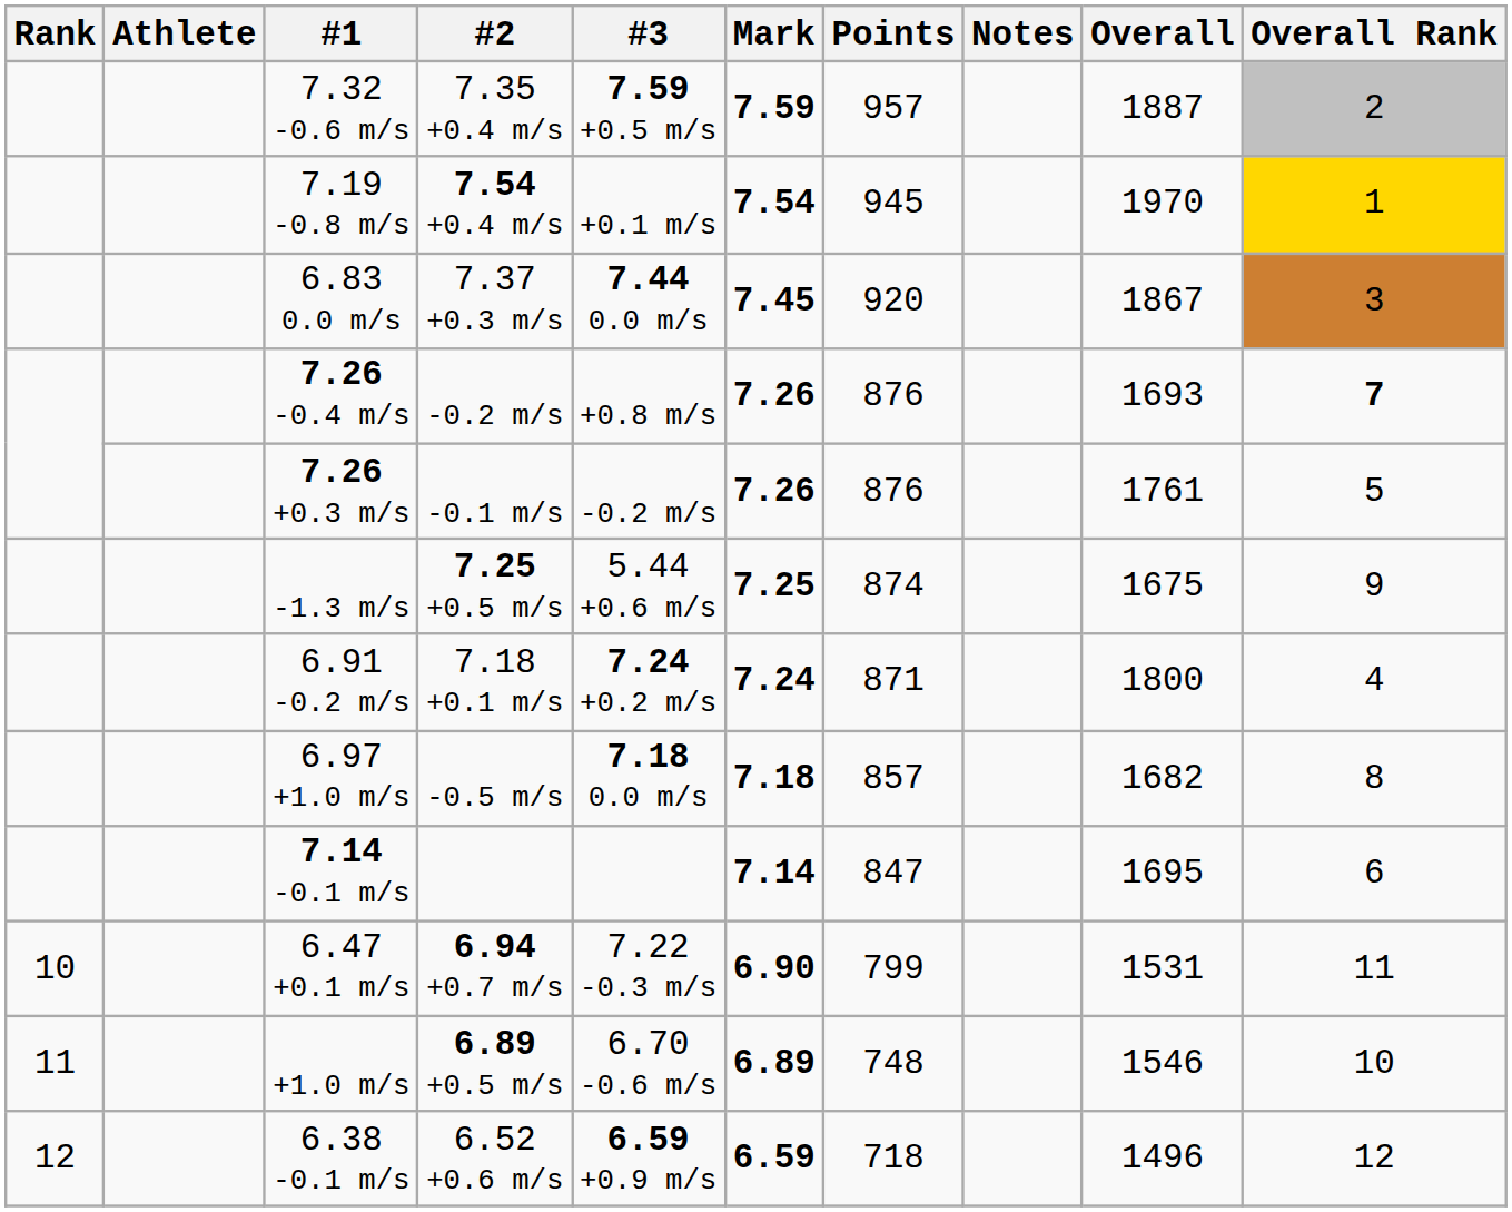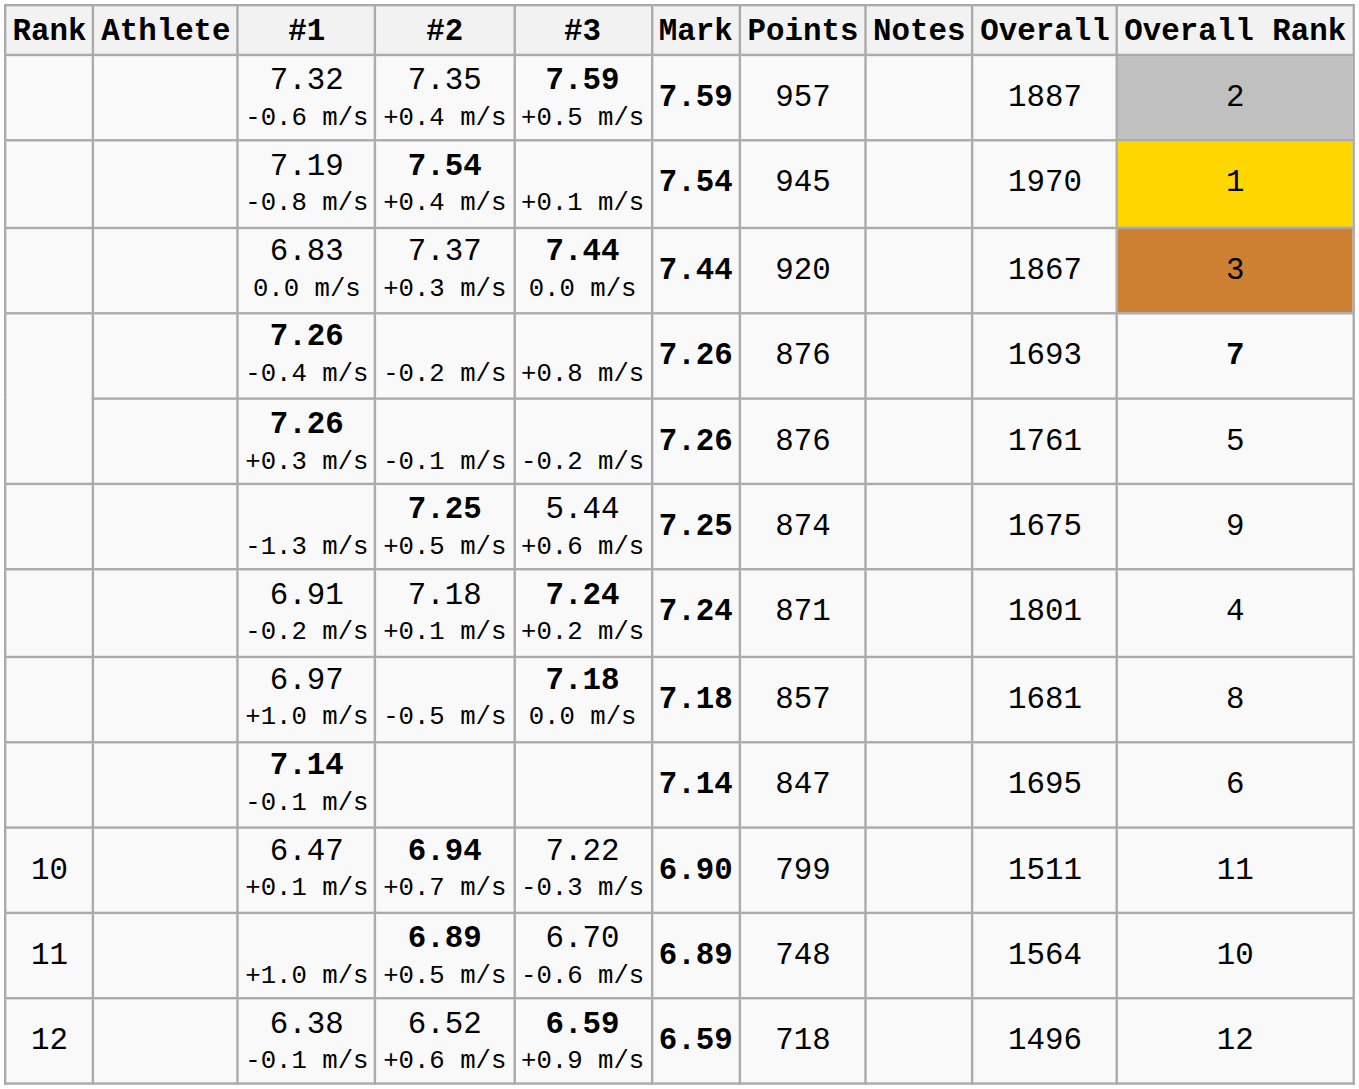 <table class="wikitable sortable" style="text-align:center">
 <tr>
 <th>Rank</th>
 <th>Athlete</th>
 <th>#1</th>
 <th>#2</th>
 <th>#3</th>
 <th>Mark</th>
 <th>Points</th>
 <th>Notes</th>
 <th>Overall</th>
 <th>Overall Rank</th>
 </tr>
 <tr>
 <td></td>
 <td align="left"></td>
 <td>7.32<br><small>-0.6 m/s</small></td>
 <td>7.35<br><small>+0.4 m/s</small></td>
 <td><strong>7.59</strong><br><small>+0.5 m/s</small></td>
 <td><strong>7.59</strong></td>
 <td>957</td>
 <td></td>
 <td>1887</td>
 <td style="background-color:#c0c0c0">2</td>
 </tr>
 <tr>
 <td></td>
 <td align="left"></td>
 <td>7.19<br><small>-0.8 m/s</small></td>
 <td><strong>7.54</strong><br><small>+0.4 m/s</small></td>
 <td><br><small>+0.1 m/s</small></td>
 <td><strong>7.54</strong></td>
 <td>945</td>
 <td></td>
 <td>1970</td>
 <td style="background-color:#ffd700">1</td>
 </tr>
 <tr>
 <td></td>
 <td align="left"></td>
 <td>6.83<br><small>0.0 m/s</small></td>
 <td>7.37<br><small>+0.3 m/s</small></td>
 <td><strong>7.44</strong><br><small>0.0 m/s</small></td>
-<td><strong>7.45</strong></td>
+<td><strong>7.44</strong></td>
 <td>920</td>
 <td></td>
 <td>1867</td>
 <td style="background-color:#cd7f32">3</td>
 </tr>
 <tr>
 <td rowspan=2></td>
 <td align="left"></td>
 <td><strong>7.26</strong><br><small>-0.4 m/s</small></td>
 <td><br><small>-0.2 m/s</small></td>
 <td><br><small>+0.8 m/s</small></td>
 <td><strong>7.26</strong></td>
 <td>876</td>
 <td></td>
 <td>1693</td>
 <td><strong>7</strong></td>
 </tr>
 <tr>
 <td align="left"></td>
 <td><strong>7.26</strong><br><small>+0.3 m/s</small></td>
 <td><br><small>-0.1 m/s</small></td>
 <td><br><small>-0.2 m/s</small></td>
 <td><strong>7.26</strong></td>
 <td>876</td>
 <td></td>
 <td>1761</td>
 <td>5</td>
 </tr>
 <tr>
 <td></td>
 <td align="left"></td>
 <td><br><small>-1.3 m/s</small></td>
 <td><strong>7.25</strong><br><small>+0.5 m/s</small></td>
 <td>5.44<br><small>+0.6 m/s</small></td>
 <td><strong>7.25</strong></td>
 <td>874</td>
 <td></td>
 <td>1675</td>
 <td>9</td>
 </tr>
 <tr>
 <td></td>
 <td align="left"></td>
 <td>6.91<br><small>-0.2 m/s</small></td>
 <td>7.18<br><small>+0.1 m/s</small></td>
 <td><strong>7.24</strong><br><small>+0.2 m/s</small></td>
 <td><strong>7.24</strong></td>
 <td>871</td>
 <td></td>
-<td>1800</td>
+<td>1801</td>
 <td>4</td>
 </tr>
 <tr>
 <td></td>
 <td align="left"></td>
 <td>6.97<br><small>+1.0 m/s</small></td>
 <td><br><small>-0.5 m/s</small></td>
 <td><strong>7.18</strong><br><small>0.0 m/s</small></td>
 <td><strong>7.18</strong></td>
 <td>857</td>
 <td></td>
-<td>1682</td>
+<td>1681</td>
 <td>8</td>
 </tr>
 <tr>
 <td></td>
 <td align="left"></td>
 <td><strong>7.14</strong><br><small>-0.1 m/s</small></td>
 <td></td>
 <td></td>
 <td><strong>7.14</strong></td>
 <td>847</td>
 <td></td>
 <td>1695</td>
 <td>6</td>
 </tr>
 <tr>
 <td>10</td>
 <td align="left"></td>
 <td>6.47<br><small>+0.1 m/s</small></td>
 <td><strong>6.94</strong><br><small>+0.7 m/s</small></td>
 <td>7.22<br><small>-0.3 m/s</small></td>
 <td><strong>6.90</strong></td>
 <td>799</td>
 <td></td>
-<td>1531</td>
+<td>1511</td>
 <td>11</td>
 </tr>
 <tr>
 <td>11</td>
 <td align="left"></td>
 <td><br><small>+1.0 m/s</small></td>
 <td><strong>6.89</strong><br><small>+0.5 m/s</small></td>
 <td>6.70<br><small>-0.6 m/s</small></td>
 <td><strong>6.89</strong></td>
 <td>748</td>
 <td></td>
-<td>1546</td>
+<td>1564</td>
 <td>10</td>
 </tr>
 <tr>
 <td>12</td>
 <td align="left"></td>
 <td>6.38<br><small>-0.1 m/s</small></td>
 <td>6.52<br><small>+0.6 m/s</small></td>
 <td><strong>6.59</strong><br><small>+0.9 m/s</small></td>
 <td><strong>6.59</strong></td>
 <td>718</td>
 <td></td>
 <td>1496</td>
 <td>12</td>
 </tr>
 </table>
